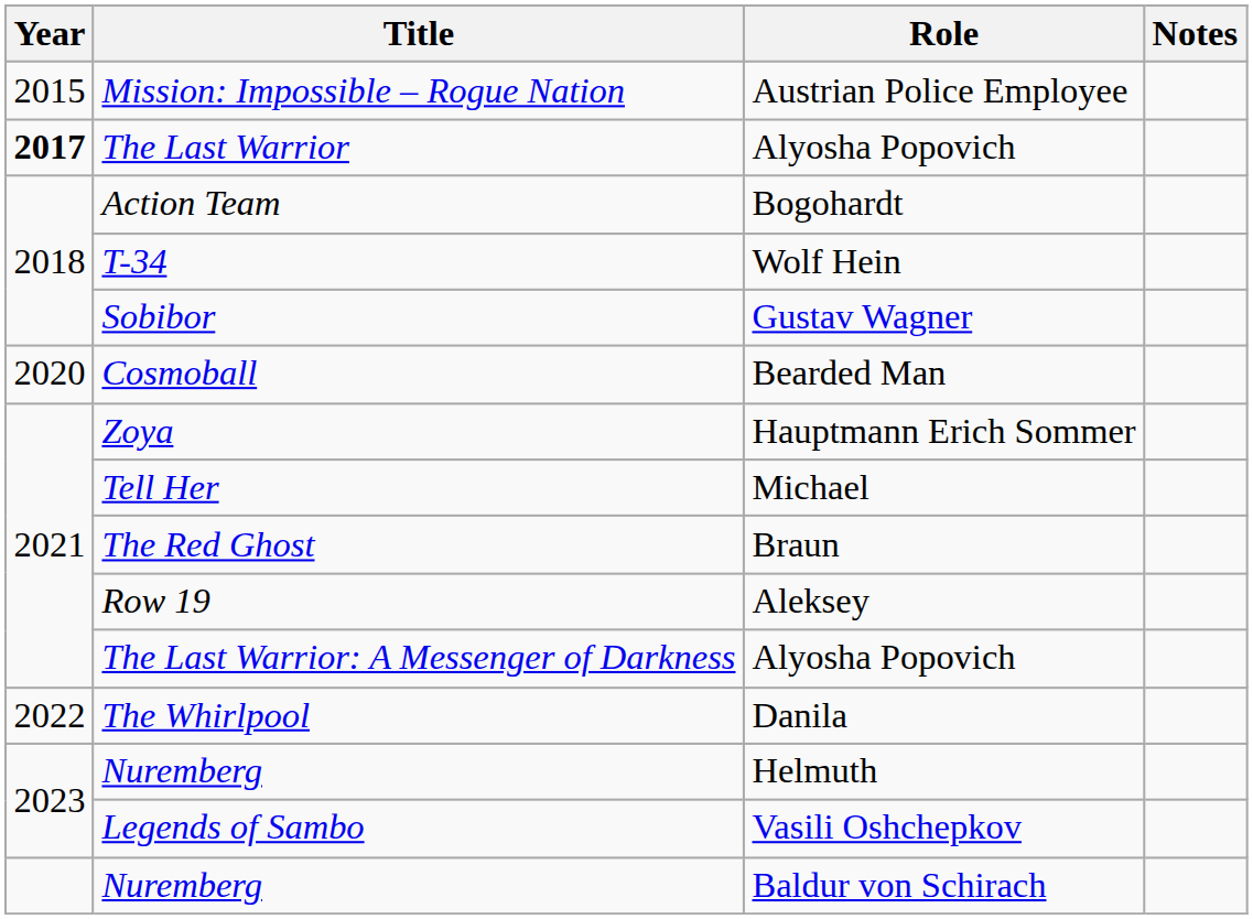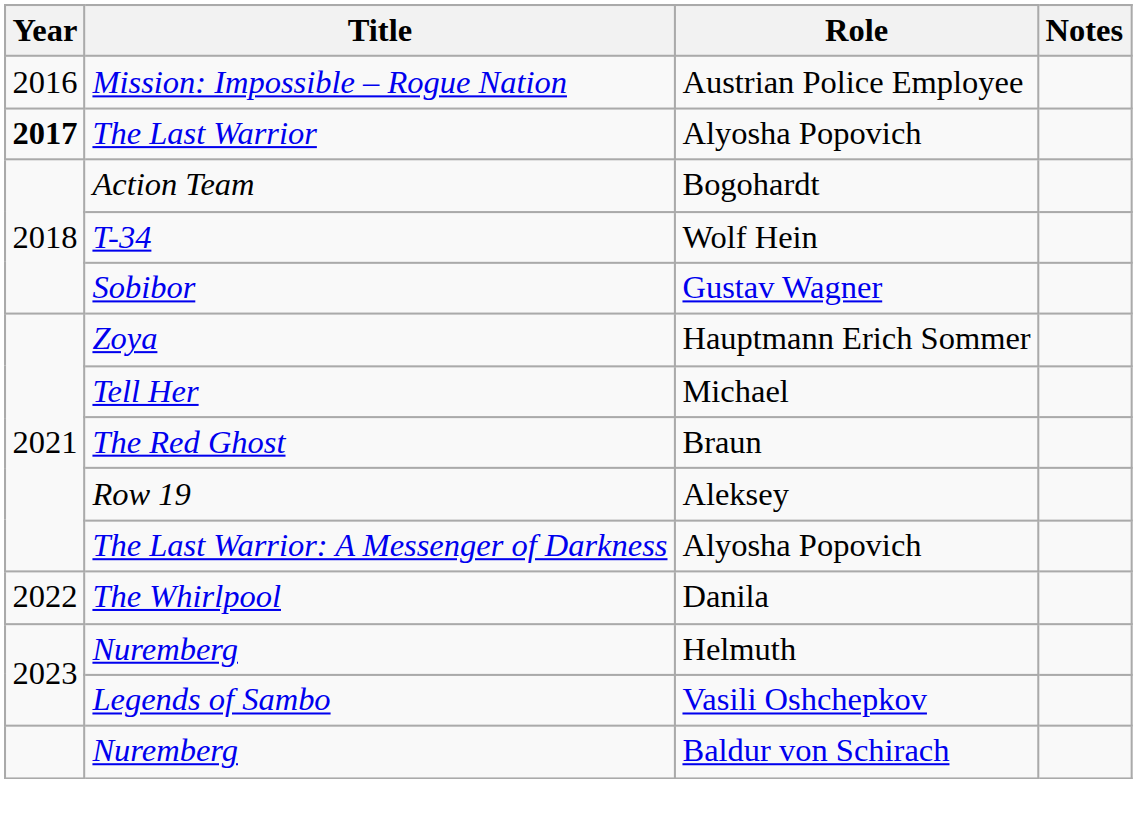 <table class="wikitable sortable">
 <tr>
 <th>Year</th>
 <th>Title</th>
 <th>Role</th>
 <th>Notes</th>
 </tr>
 <tr>
-<td>2015</td>
+<td>2016</td>
 <td><em><a href='#'>Mission: Impossible – Rogue Nation</a></em></td>
 <td>Austrian Police Employee</td>
 <td></td>
 </tr>
 <tr>
 <td><strong>2017</strong></td>
 <td><em><a href='#'>The Last Warrior</a></em></td>
 <td>Alyosha Popovich</td>
 <td></td>
 </tr>
 <tr>
 <td rowspan="3">2018</td>
 <td><em>Action Team</em></td>
 <td>Bogohardt</td>
 <td></td>
 </tr>
 <tr>
 <td><a href='#'><em>T-34</em></a></td>
 <td>Wolf Hein</td>
 <td></td>
 </tr>
 <tr>
 <td><a href='#'><em>Sobibor</em></a></td>
 <td><a href='#'>Gustav Wagner</a></td>
-<td></td>
-</tr>
-<tr>
-<td>2020</td>
-<td><em><a href='#'>Cosmoball</a></em></td>
-<td>Bearded Man</td>
 <td></td>
 </tr>
 <tr>
 <td rowspan="5">2021</td>
 <td><em><a href='#'>Zoya</a></em></td>
 <td>Hauptmann Erich Sommer</td>
 <td></td>
 </tr>
 <tr>
 <td><em><a href='#'>Tell Her</a></em></td>
 <td>Michael</td>
 <td></td>
 </tr>
 <tr>
 <td><em><a href='#'>The Red Ghost</a></em></td>
 <td>Braun</td>
 <td></td>
 </tr>
 <tr>
 <td><em>Row 19</em></td>
 <td>Aleksey</td>
 <td></td>
 </tr>
 <tr>
 <td><em><a href='#'>The Last Warrior: A Messenger of Darkness</a></em> <br> <small></small></td>
 <td>Alyosha Popovich</td>
 <td></td>
 </tr>
 <tr>
 <td>2022</td>
 <td><em><a href='#'>The Whirlpool</a></em></td>
 <td>Danila</td>
 <td></td>
 </tr>
 <tr>
 <td rowspan="2">2023</td>
 <td><em><a href='#'>Nuremberg</a></em></td>
 <td>Helmuth</td>
 <td></td>
 </tr>
 <tr>
 <td><em><a href='#'>Legends of Sambo</a></em></td>
 <td><a href='#'>Vasili Oshchepkov</a></td>
 <td></td>
 </tr>
 <tr>
 <td></td>
 <td><em><a href='#'>Nuremberg</a></em></td>
 <td><a href='#'>Baldur von Schirach</a></td>
 <td></td>
 </tr>
 </table>
